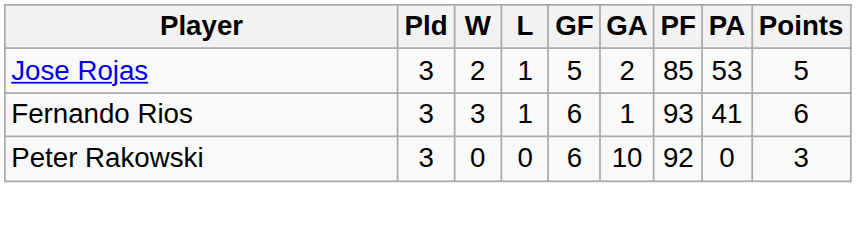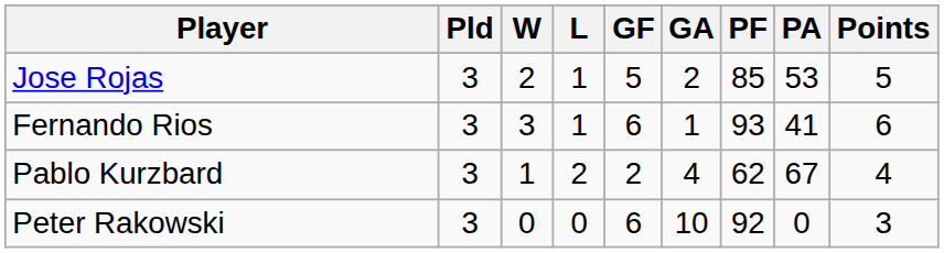 <table class=wikitable style="text-align:center">
 <tr>
 <th width=220>Player</th>
 <th width=20>Pld</th>
 <th width=20>W</th>
 <th width=20>L</th>
 <th width=20>GF</th>
 <th width=20>GA</th>
 <th width=20>PF</th>
 <th width=20>PA</th>
 <th width=50>Points</th>
 </tr>
 <tr>
 <td align=left> <a href='#'>Jose Rojas</a></td>
 <td>3</td>
 <td>2</td>
 <td>1</td>
 <td>5</td>
 <td>2</td>
 <td>85</td>
 <td>53</td>
 <td>5</td>
 </tr>
 <tr>
 <td align=left> Fernando Rios</td>
 <td>3</td>
 <td>3</td>
 <td>1</td>
 <td>6</td>
 <td>1</td>
 <td>93</td>
 <td>41</td>
 <td>6</td>
 </tr>
 <tr>
+<td align=left> Pablo Kurzbard</td>
+<td>3</td>
+<td>1</td>
+<td>2</td>
+<td>2</td>
+<td>4</td>
+<td>62</td>
+<td>67</td>
+<td>4</td>
+</tr>
+<tr>
 <td align=left> Peter Rakowski</td>
 <td>3</td>
 <td>0</td>
 <td>0</td>
 <td>6</td>
 <td>10</td>
 <td>92</td>
 <td>0</td>
 <td>3</td>
 </tr>
 </table>
